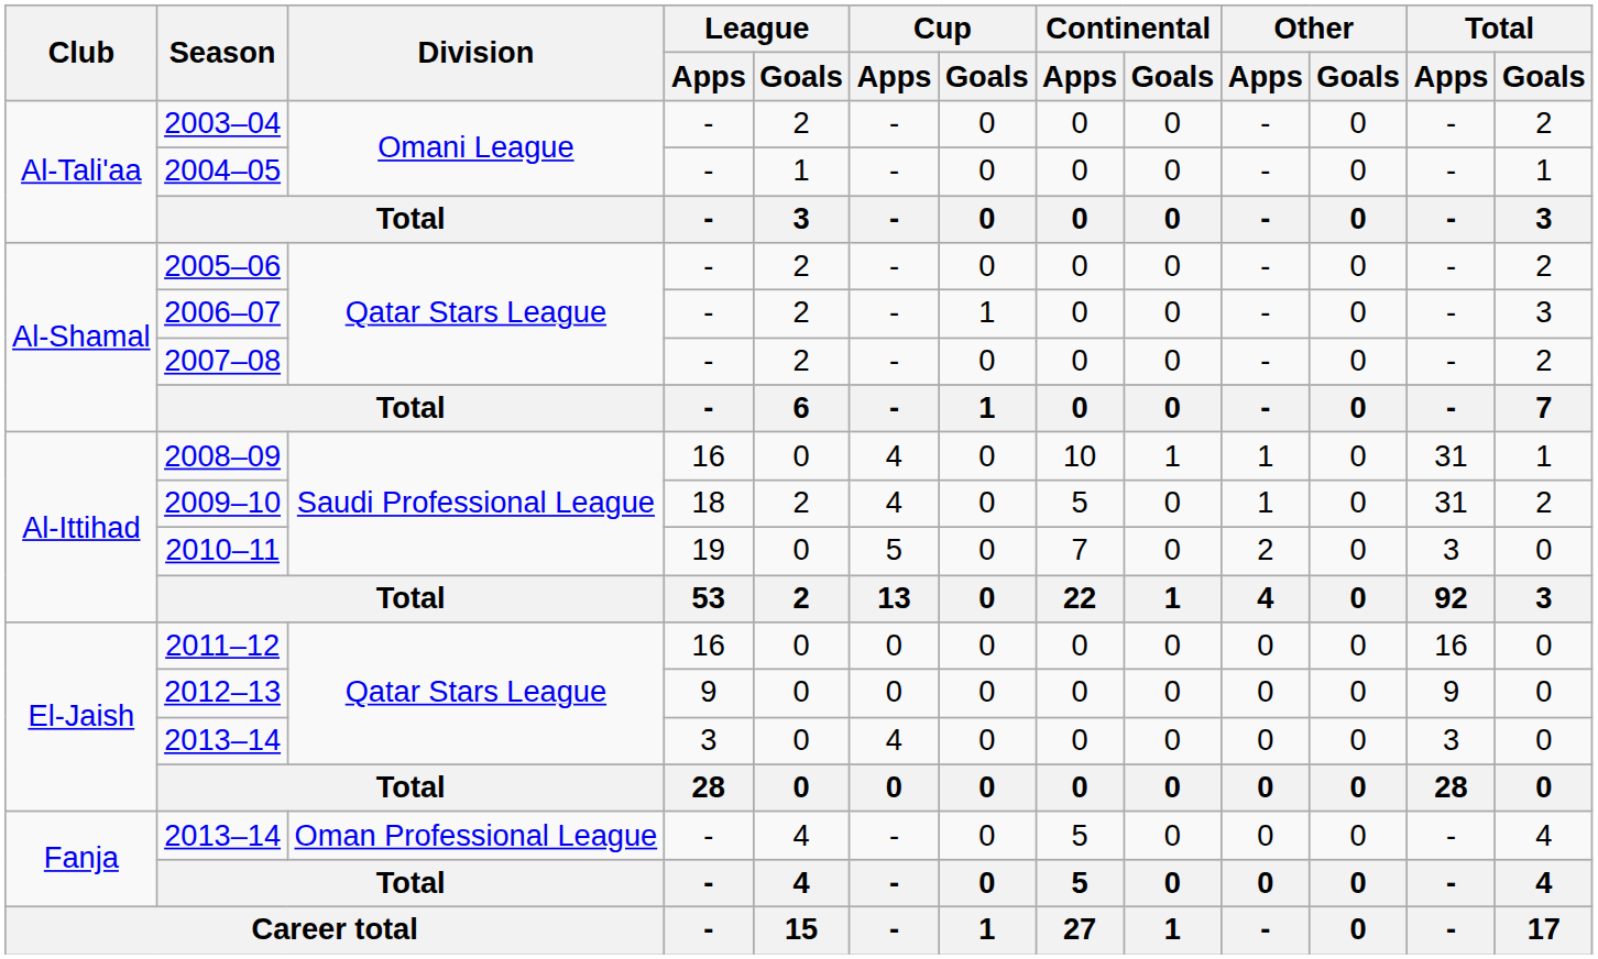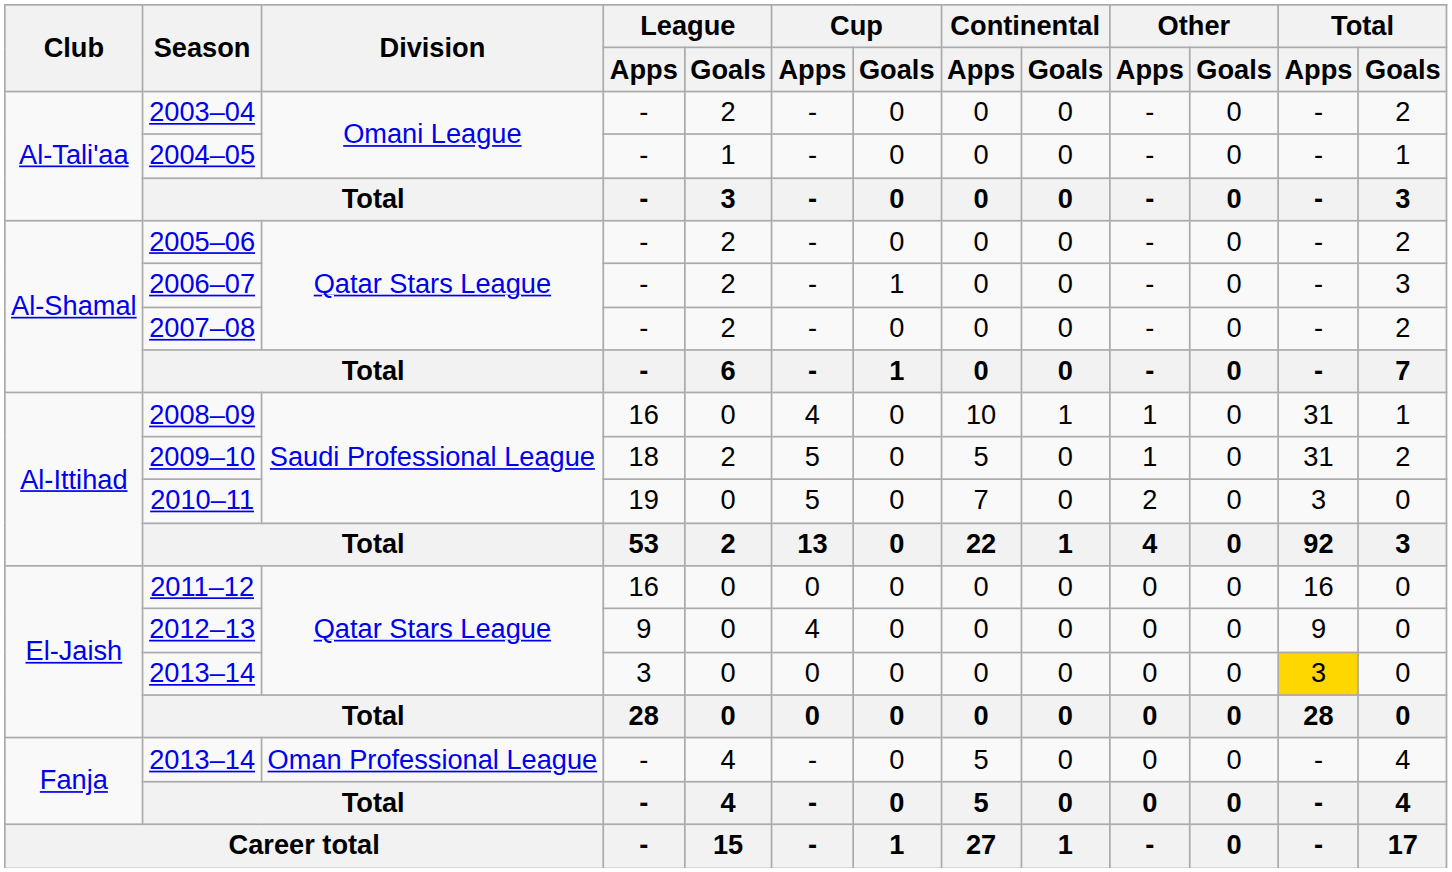 <table class="wikitable" style="text-align: center;">
 <tr>
 <th rowspan="2">Club</th>
 <th rowspan="2">Season</th>
 <th rowspan="2">Division</th>
 <th colspan="2">League</th>
 <th colspan="2">Cup</th>
 <th colspan="2">Continental</th>
 <th colspan="2">Other</th>
 <th colspan="2">Total</th>
 </tr>
 <tr>
 <th>Apps</th>
 <th>Goals</th>
 <th>Apps</th>
 <th>Goals</th>
 <th>Apps</th>
 <th>Goals</th>
 <th>Apps</th>
 <th>Goals</th>
 <th>Apps</th>
 <th>Goals</th>
 </tr>
 <tr>
 <td rowspan="3"><a href='#'>Al-Tali'aa</a></td>
 <td><a href='#'>2003–04</a></td>
 <td rowspan="2"><a href='#'>Omani League</a></td>
 <td>-</td>
 <td>2</td>
 <td>-</td>
 <td>0</td>
 <td>0</td>
 <td>0</td>
 <td>-</td>
 <td>0</td>
 <td>-</td>
 <td>2</td>
 </tr>
 <tr>
 <td><a href='#'>2004–05</a></td>
 <td>-</td>
 <td>1</td>
 <td>-</td>
 <td>0</td>
 <td>0</td>
 <td>0</td>
 <td>-</td>
 <td>0</td>
 <td>-</td>
 <td>1</td>
 </tr>
 <tr>
 <th colspan="2">Total</th>
 <th>-</th>
 <th>3</th>
 <th>-</th>
 <th>0</th>
 <th>0</th>
 <th>0</th>
 <th>-</th>
 <th>0</th>
 <th>-</th>
 <th>3</th>
 </tr>
 <tr>
 <td rowspan="4"><a href='#'>Al-Shamal</a></td>
 <td><a href='#'>2005–06</a></td>
 <td rowspan="3"><a href='#'>Qatar Stars League</a></td>
 <td>-</td>
 <td>2</td>
 <td>-</td>
 <td>0</td>
 <td>0</td>
 <td>0</td>
 <td>-</td>
 <td>0</td>
 <td>-</td>
 <td>2</td>
 </tr>
 <tr>
 <td><a href='#'>2006–07</a></td>
 <td>-</td>
 <td>2</td>
 <td>-</td>
 <td>1</td>
 <td>0</td>
 <td>0</td>
 <td>-</td>
 <td>0</td>
 <td>-</td>
 <td>3</td>
 </tr>
 <tr>
 <td><a href='#'>2007–08</a></td>
 <td>-</td>
 <td>2</td>
 <td>-</td>
 <td>0</td>
 <td>0</td>
 <td>0</td>
 <td>-</td>
 <td>0</td>
 <td>-</td>
 <td>2</td>
 </tr>
 <tr>
 <th colspan="2">Total</th>
 <th>-</th>
 <th>6</th>
 <th>-</th>
 <th>1</th>
 <th>0</th>
 <th>0</th>
 <th>-</th>
 <th>0</th>
 <th>-</th>
 <th>7</th>
 </tr>
 <tr>
 <td rowspan="4"><a href='#'>Al-Ittihad</a></td>
 <td><a href='#'>2008–09</a></td>
 <td rowspan="3"><a href='#'>Saudi Professional League</a></td>
 <td>16</td>
 <td>0</td>
 <td>4</td>
 <td>0</td>
 <td>10</td>
 <td>1</td>
 <td>1</td>
 <td>0</td>
 <td>31</td>
 <td>1</td>
 </tr>
 <tr>
 <td><a href='#'>2009–10</a></td>
 <td>18</td>
 <td>2</td>
-<td>4</td>
+<td>5</td>
 <td>0</td>
 <td>5</td>
 <td>0</td>
 <td>1</td>
 <td>0</td>
 <td>31</td>
 <td>2</td>
 </tr>
 <tr>
 <td><a href='#'>2010–11</a></td>
 <td>19</td>
 <td>0</td>
 <td>5</td>
 <td>0</td>
 <td>7</td>
 <td>0</td>
 <td>2</td>
 <td>0</td>
 <td>3</td>
 <td>0</td>
 </tr>
 <tr>
 <th colspan="2">Total</th>
 <th>53</th>
 <th>2</th>
 <th>13</th>
 <th>0</th>
 <th>22</th>
 <th>1</th>
 <th>4</th>
 <th>0</th>
 <th>92</th>
 <th>3</th>
 </tr>
 <tr>
 <td rowspan="4"><a href='#'>El-Jaish</a></td>
 <td><a href='#'>2011–12</a></td>
 <td rowspan="3"><a href='#'>Qatar Stars League</a></td>
 <td>16</td>
 <td>0</td>
 <td>0</td>
 <td>0</td>
 <td>0</td>
 <td>0</td>
 <td>0</td>
 <td>0</td>
 <td>16</td>
 <td>0</td>
 </tr>
 <tr>
 <td><a href='#'>2012–13</a></td>
 <td>9</td>
 <td>0</td>
-<td>0</td>
+<td>4</td>
 <td>0</td>
 <td>0</td>
 <td>0</td>
 <td>0</td>
 <td>0</td>
 <td>9</td>
 <td>0</td>
 </tr>
 <tr>
 <td><a href='#'>2013–14</a></td>
 <td>3</td>
 <td>0</td>
-<td>4</td>
 <td>0</td>
 <td>0</td>
 <td>0</td>
 <td>0</td>
 <td>0</td>
-<td>3</td>
+<td>0</td>
+<td style="background: gold;">3</td>
 <td>0</td>
 </tr>
 <tr>
 <th colspan="2">Total</th>
 <th>28</th>
 <th>0</th>
 <th>0</th>
 <th>0</th>
 <th>0</th>
 <th>0</th>
 <th>0</th>
 <th>0</th>
 <th>28</th>
 <th>0</th>
 </tr>
 <tr>
 <td rowspan="2"><a href='#'>Fanja</a></td>
 <td><a href='#'>2013–14</a></td>
 <td rowspan="1"><a href='#'>Oman Professional League</a></td>
 <td>-</td>
 <td>4</td>
 <td>-</td>
 <td>0</td>
 <td>5</td>
 <td>0</td>
 <td>0</td>
 <td>0</td>
 <td>-</td>
 <td>4</td>
 </tr>
 <tr>
 <th colspan="2">Total</th>
 <th>-</th>
 <th>4</th>
 <th>-</th>
 <th>0</th>
 <th>5</th>
 <th>0</th>
 <th>0</th>
 <th>0</th>
 <th>-</th>
 <th>4</th>
 </tr>
 <tr>
 <th colspan="3">Career total</th>
 <th>-</th>
 <th>15</th>
 <th>-</th>
 <th>1</th>
 <th>27</th>
 <th>1</th>
 <th>-</th>
 <th>0</th>
 <th>-</th>
 <th>17</th>
 </tr>
 </table>
